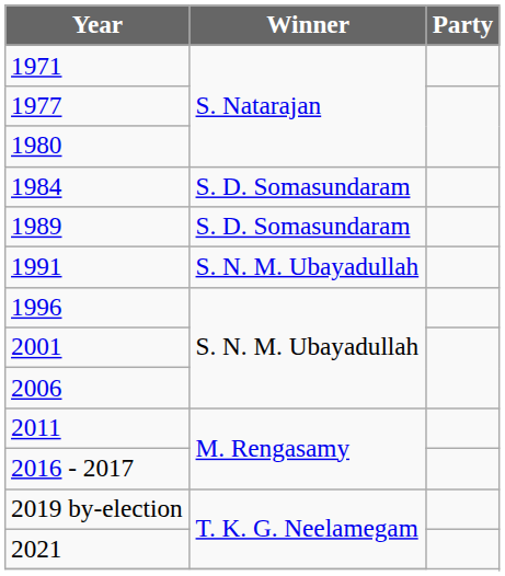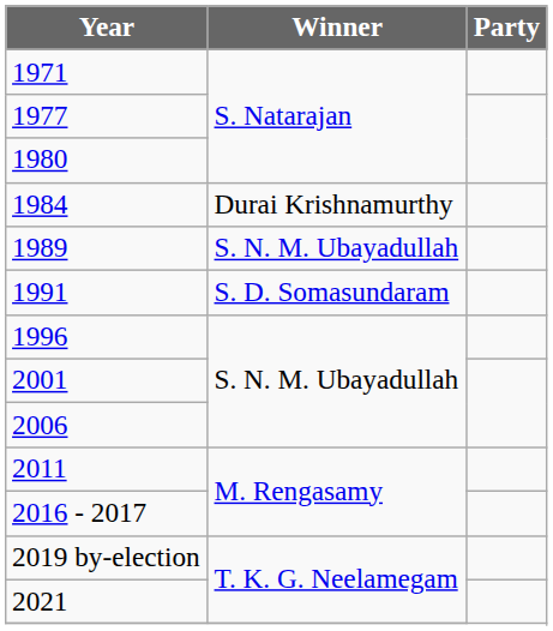 <table class="wikitable sortable" width="50%">
 <tr>
 <th style="background-color:#666666; color:white">Year</th>
 <th style="background-color:#666666; color:white">Winner</th>
 <th style="background-color:#666666; color:white" colspan="2">Party</th>
 </tr>
 <tr>
 <td><a href='#'>1971</a></td>
 <td rowspan=3><a href='#'>S. Natarajan</a></td>
 <td></td>
 </tr>
 <tr>
 <td><a href='#'>1977</a></td>
 </tr>
 <tr>
 <td><a href='#'>1980</a></td>
 </tr>
 <tr>
 <td><a href='#'>1984</a></td>
-<td><a href='#'>S. D. Somasundaram</a></td>
+<td>Durai Krishnamurthy</td>
 <td></td>
 </tr>
 <tr>
 <td><a href='#'>1989</a></td>
-<td><a href='#'>S. D. Somasundaram</a></td>
+<td><a href='#'>S. N. M. Ubayadullah</a></td>
 <td></td>
 </tr>
 <tr>
 <td><a href='#'>1991</a></td>
-<td><a href='#'>S. N. M. Ubayadullah</a></td>
+<td><a href='#'>S. D. Somasundaram</a></td>
 <td></td>
 </tr>
 <tr>
 <td><a href='#'>1996</a></td>
 <td rowspan=3>S. N. M. Ubayadullah</td>
 <td></td>
 </tr>
 <tr>
 <td><a href='#'>2001</a></td>
 </tr>
 <tr>
 <td><a href='#'>2006</a></td>
 </tr>
 <tr>
 <td><a href='#'>2011</a></td>
 <td rowspan=2><a href='#'>M. Rengasamy</a></td>
 <td></td>
 </tr>
 <tr>
 <td><a href='#'>2016</a> - 2017</td>
 </tr>
 <tr>
 <td>2019 by-election</td>
 <td rowspan=2><a href='#'>T. K. G. Neelamegam</a></td>
 <td></td>
 </tr>
 <tr>
 <td>2021</td>
 </tr>
 <tr>
 </tr>
 </table>
